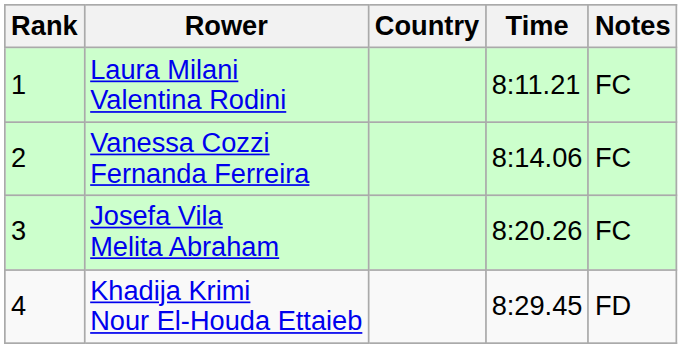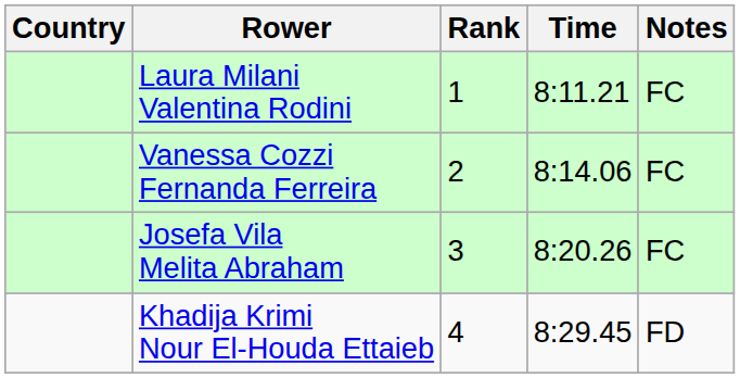 <table class="wikitable">
 <tr>
+<th>Country</th>
+<th>Rower</th>
 <th>Rank</th>
-<th>Rower</th>
-<th>Country</th>
 <th>Time</th>
 <th>Notes</th>
 </tr>
 <tr bgcolor=ccffcc>
+<td></td>
+<td><a href='#'>Laura Milani</a><br><a href='#'>Valentina Rodini</a></td>
 <td>1</td>
-<td><a href='#'>Laura Milani</a><br><a href='#'>Valentina Rodini</a></td>
-<td></td>
 <td>8:11.21</td>
 <td>FC</td>
 </tr>
 <tr bgcolor=ccffcc>
+<td></td>
+<td><a href='#'>Vanessa Cozzi</a><br><a href='#'>Fernanda Ferreira</a></td>
 <td>2</td>
-<td><a href='#'>Vanessa Cozzi</a><br><a href='#'>Fernanda Ferreira</a></td>
-<td></td>
 <td>8:14.06</td>
 <td>FC</td>
 </tr>
 <tr bgcolor=ccffcc>
+<td></td>
+<td><a href='#'>Josefa Vila</a><br><a href='#'>Melita Abraham</a></td>
 <td>3</td>
-<td><a href='#'>Josefa Vila</a><br><a href='#'>Melita Abraham</a></td>
-<td></td>
 <td>8:20.26</td>
 <td>FC</td>
 </tr>
 <tr>
+<td></td>
+<td><a href='#'>Khadija Krimi</a><br><a href='#'>Nour El-Houda Ettaieb</a></td>
 <td>4</td>
-<td><a href='#'>Khadija Krimi</a><br><a href='#'>Nour El-Houda Ettaieb</a></td>
-<td></td>
 <td>8:29.45</td>
 <td>FD</td>
 </tr>
 </table>
